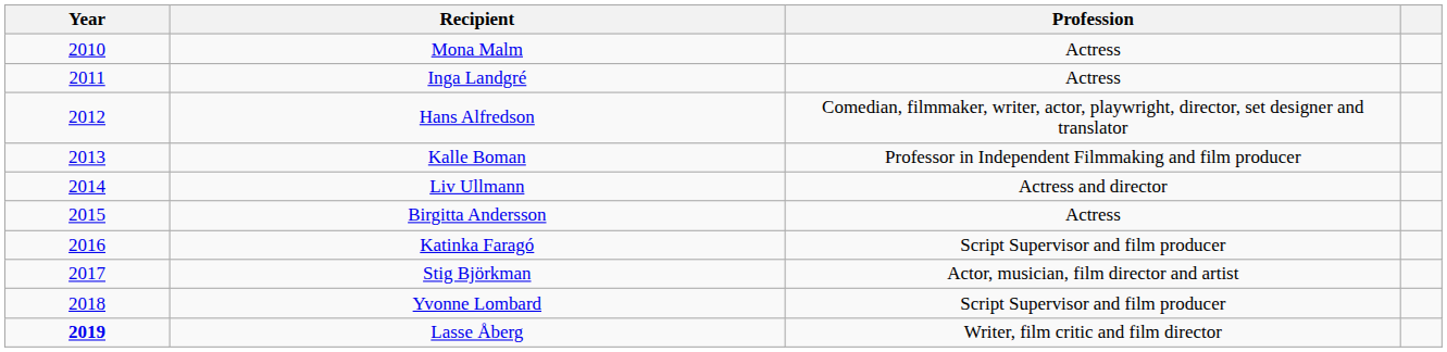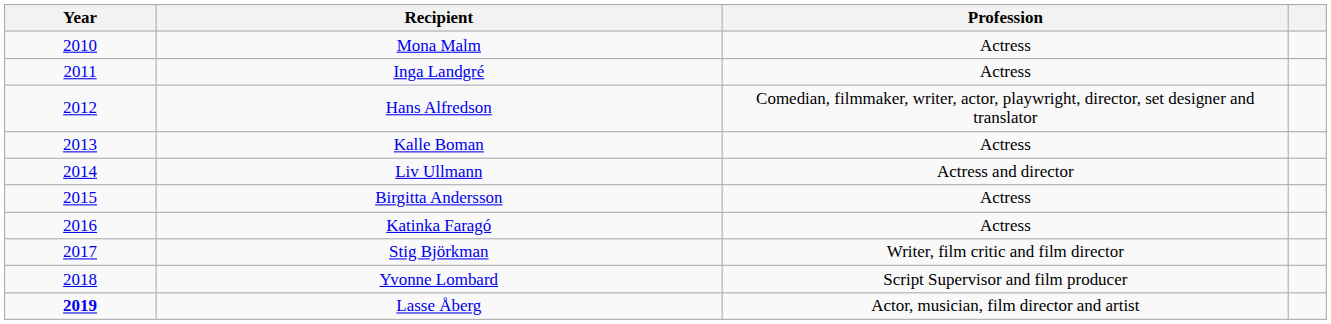 <table class="wikitable" style="text-align:center;">
 <tr>
 <th scope="col" style="width:8%;">Year</th>
 <th scope="col" style="width:30%;">Recipient</th>
 <th scope="col" style="width:30%;">Profession</th>
 <th scope="col" style="width:2%;"></th>
 </tr>
 <tr>
 <td align="center" rowspan=1><a href='#'>2010</a></td>
 <td align="center"><a href='#'>Mona Malm</a></td>
 <td align="center">Actress</td>
 <td></td>
 </tr>
 <tr>
 <td align="center" rowspan=1><a href='#'>2011</a></td>
 <td align="center"><a href='#'>Inga Landgré</a></td>
 <td align="center">Actress</td>
 <td></td>
 </tr>
 <tr>
 <td align="center" rowspan=1><a href='#'>2012</a></td>
 <td align="center"><a href='#'>Hans Alfredson</a></td>
 <td align="center">Comedian, filmmaker, writer, actor, playwright, director, set designer and translator</td>
 <td></td>
 </tr>
 <tr>
 <td align="center" rowspan=1><a href='#'>2013</a></td>
 <td align="center"><a href='#'>Kalle Boman</a></td>
-<td align="center">Professor in Independent Filmmaking and film producer</td>
+<td align="center">Actress</td>
 <td></td>
 </tr>
 <tr>
 <td align="center" rowspan=1><a href='#'>2014</a></td>
 <td align="center"><a href='#'>Liv Ullmann</a></td>
 <td align="center">Actress and director</td>
 <td></td>
 </tr>
 <tr>
 <td align="center" rowspan=1><a href='#'>2015</a></td>
 <td align="center"><a href='#'>Birgitta Andersson</a></td>
 <td align="center">Actress</td>
 <td></td>
 </tr>
 <tr>
 <td align="center" rowspan=1><a href='#'>2016</a></td>
 <td align="center"><a href='#'>Katinka Faragó</a></td>
-<td align="center">Script Supervisor and film producer</td>
+<td align="center">Actress</td>
 <td></td>
 </tr>
 <tr>
 <td align="center" rowspan=1><a href='#'>2017</a></td>
 <td align="center"><a href='#'>Stig Björkman</a></td>
-<td align="center">Actor, musician, film director and artist</td>
+<td align="center">Writer, film critic and film director</td>
 <td></td>
 </tr>
 <tr>
 <td align="center" rowspan=1><a href='#'>2018</a></td>
 <td align="center"><a href='#'>Yvonne Lombard</a></td>
 <td align="center">Script Supervisor and film producer</td>
 <td></td>
 </tr>
 <tr>
 <td align="center" rowspan=1><strong><a href='#'>2019</a></strong></td>
 <td align="center"><a href='#'>Lasse Åberg</a></td>
-<td align="center">Writer, film critic and film director</td>
+<td align="center">Actor, musician, film director and artist</td>
 <td></td>
 </tr>
 </table>
